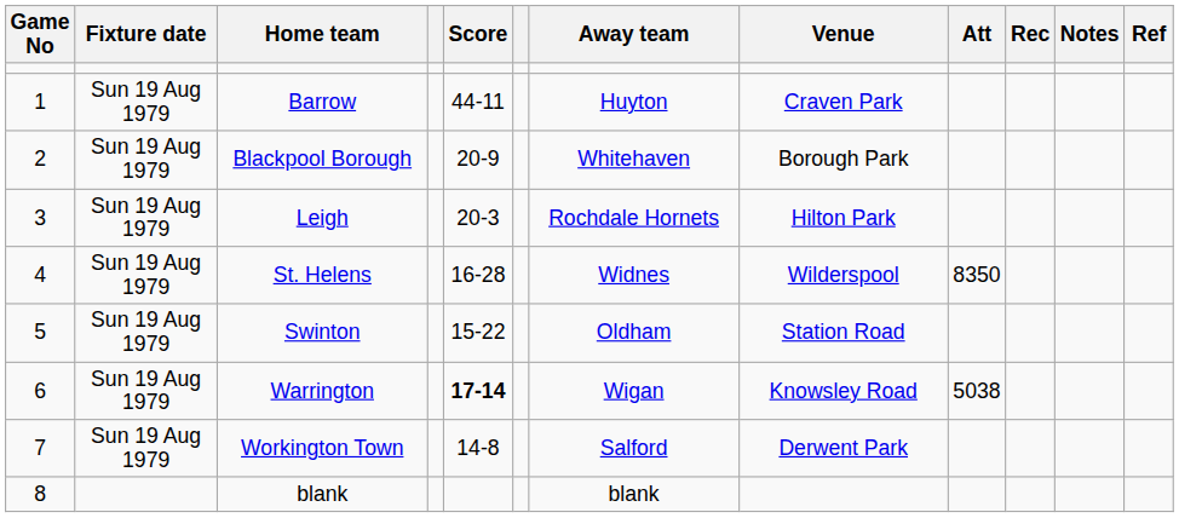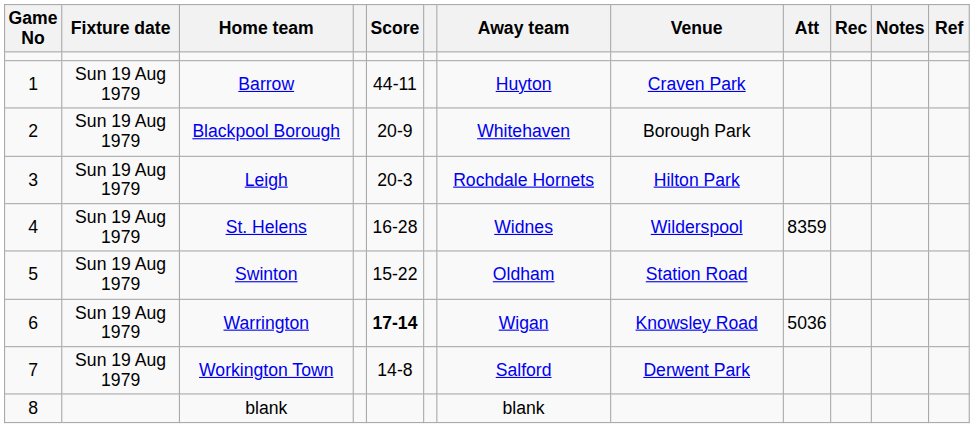 <table class="wikitable" style="text-align:center;">
 <tr>
 <th width=20 abbr="No">Game No</th>
 <th width=100 abbr="Date">Fixture date</th>
 <th width=150 abbr="Home team">Home team</th>
 <th width=5 abbr="space"></th>
 <th width=20 abbr="Score">Score</th>
 <th width=5 abbr="space"></th>
 <th width=150 abbr="Away team">Away team</th>
 <th width=150 abbr="Venue">Venue</th>
 <th width=30 abbr="Att">Att</th>
 <th width=30 abbr="Rec">Rec</th>
 <th width=20 abbr="Notes">Notes</th>
 <th width=30 abbr="Ref">Ref</th>
 </tr>
 <tr>
 <td></td>
 <td></td>
 <td></td>
 <td></td>
 <td></td>
 <td></td>
 <td></td>
 <td></td>
 <td></td>
 <td></td>
 <td></td>
 <td></td>
 </tr>
 <tr>
 <td>1</td>
 <td>Sun 19 Aug 1979</td>
 <td><a href='#'>Barrow</a></td>
 <td></td>
 <td>44-11</td>
 <td></td>
 <td><a href='#'>Huyton</a></td>
 <td><a href='#'>Craven Park</a></td>
 <td></td>
 <td></td>
 <td></td>
 <td></td>
 </tr>
 <tr>
 <td>2</td>
 <td>Sun 19 Aug 1979</td>
 <td><a href='#'>Blackpool Borough</a></td>
 <td></td>
 <td>20-9</td>
 <td></td>
 <td><a href='#'>Whitehaven</a></td>
 <td>Borough Park</td>
 <td></td>
 <td></td>
 <td></td>
 <td></td>
 </tr>
 <tr>
 <td>3</td>
 <td>Sun 19 Aug 1979</td>
 <td><a href='#'>Leigh</a></td>
 <td></td>
 <td>20-3</td>
 <td></td>
 <td><a href='#'>Rochdale Hornets</a></td>
 <td><a href='#'>Hilton Park</a></td>
 <td></td>
 <td></td>
 <td></td>
 <td></td>
 </tr>
 <tr>
 <td>4</td>
 <td>Sun 19 Aug 1979</td>
 <td><a href='#'>St. Helens</a></td>
 <td></td>
 <td>16-28</td>
 <td></td>
 <td><a href='#'>Widnes</a></td>
 <td><a href='#'>Wilderspool</a></td>
-<td>8350</td>
+<td>8359</td>
 <td></td>
 <td></td>
 <td></td>
 </tr>
 <tr>
 <td>5</td>
 <td>Sun 19 Aug 1979</td>
 <td><a href='#'>Swinton</a></td>
 <td></td>
 <td>15-22</td>
 <td></td>
 <td><a href='#'>Oldham</a></td>
 <td><a href='#'>Station Road</a></td>
 <td></td>
 <td></td>
 <td></td>
 <td></td>
 </tr>
 <tr>
 <td>6</td>
 <td>Sun 19 Aug 1979</td>
 <td><a href='#'>Warrington</a></td>
 <td></td>
 <td><strong>17-14</strong></td>
 <td></td>
 <td><a href='#'>Wigan</a></td>
 <td><a href='#'>Knowsley Road</a></td>
-<td>5038</td>
+<td>5036</td>
 <td></td>
 <td></td>
 <td></td>
 </tr>
 <tr>
 <td>7</td>
 <td>Sun 19 Aug 1979</td>
 <td><a href='#'>Workington Town</a></td>
 <td></td>
 <td>14-8</td>
 <td></td>
 <td><a href='#'>Salford</a></td>
 <td><a href='#'>Derwent Park</a></td>
 <td></td>
 <td></td>
 <td></td>
 <td></td>
 </tr>
 <tr>
 <td>8</td>
 <td></td>
 <td>blank</td>
 <td></td>
 <td></td>
 <td></td>
 <td>blank</td>
 <td></td>
 <td></td>
 <td></td>
 <td></td>
 <td></td>
 </tr>
 </table>
